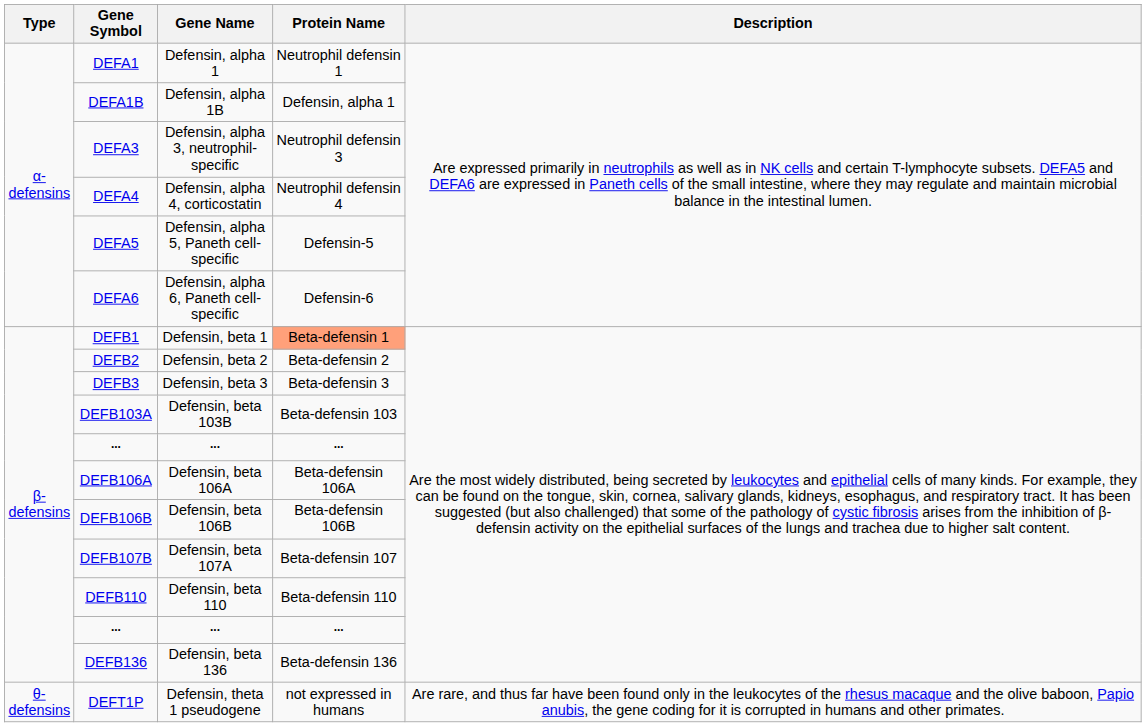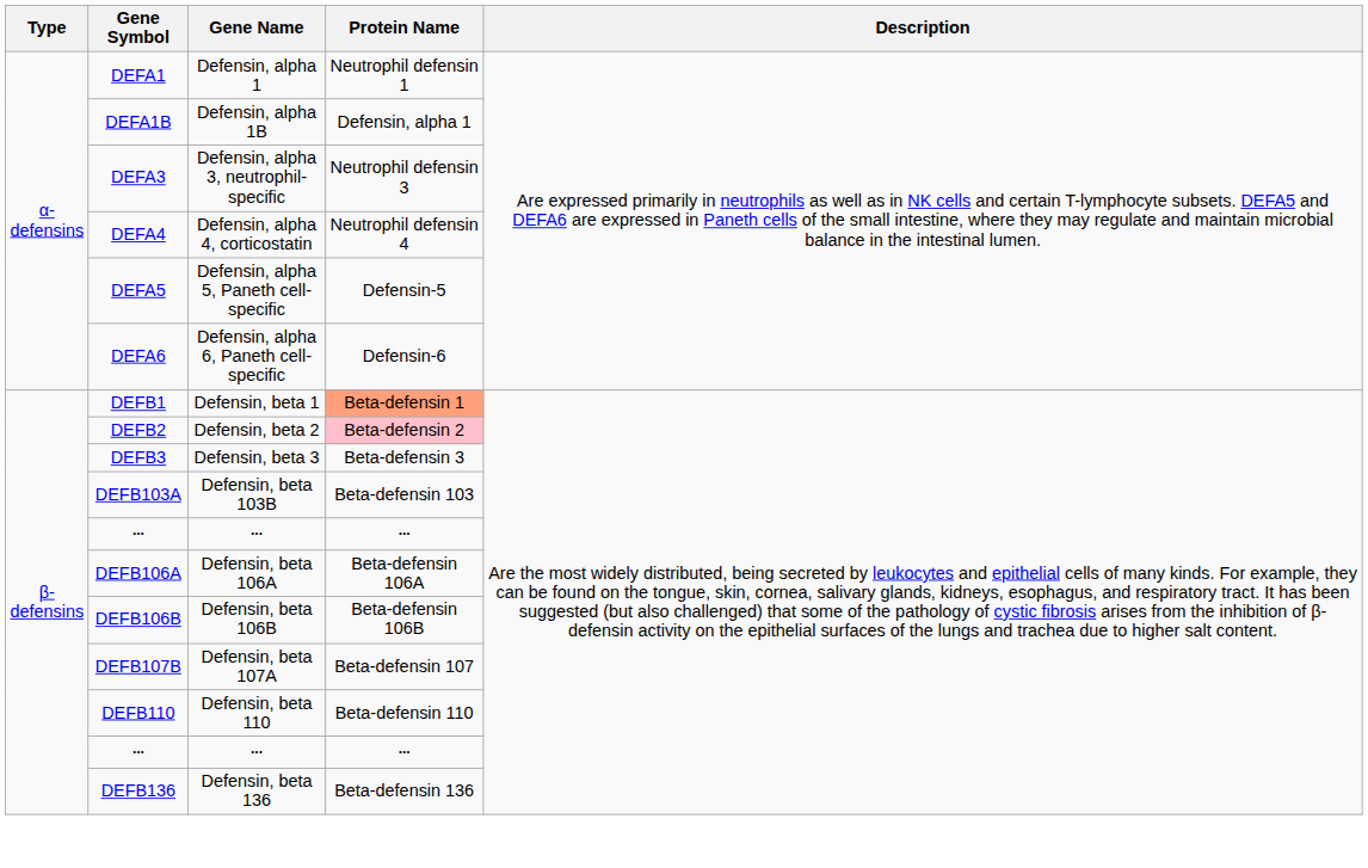 <table class="wikitable sortable mw-collapsible mw-collapsed" style="text-align:center;width:100%;">
 <tr>
 <th style="width:70px">Type</th>
 <th>Gene Symbol</th>
 <th style="width:120px">Gene Name</th>
 <th style="width:140px">Protein Name</th>
 <th>Description</th>
 </tr>
 <tr>
 <td rowspan="6"><a href='#'>α-defensins</a></td>
 <td><a href='#'>DEFA1</a></td>
 <td>Defensin, alpha 1</td>
 <td>Neutrophil defensin 1</td>
 <td rowspan="6">Are expressed primarily in <a href='#'>neutrophils</a> as well as in <a href='#'>NK cells</a> and certain T-lymphocyte subsets. <a href='#'>DEFA5</a> and <a href='#'>DEFA6</a> are expressed in <a href='#'>Paneth cells</a> of the small intestine, where they may regulate and maintain microbial balance in the intestinal lumen.</td>
 </tr>
 <tr>
 <td><a href='#'>DEFA1B</a></td>
 <td>Defensin, alpha 1B</td>
 <td>Defensin, alpha 1</td>
 </tr>
 <tr>
 <td><a href='#'>DEFA3</a></td>
 <td>Defensin, alpha 3, neutrophil-specific</td>
 <td>Neutrophil defensin 3</td>
 </tr>
 <tr>
 <td><a href='#'>DEFA4</a></td>
 <td>Defensin, alpha 4, corticostatin</td>
 <td>Neutrophil defensin 4</td>
 </tr>
 <tr>
 <td><a href='#'>DEFA5</a></td>
 <td>Defensin, alpha 5, Paneth cell-specific</td>
 <td>Defensin-5</td>
 </tr>
 <tr>
 <td><a href='#'>DEFA6</a></td>
 <td>Defensin, alpha 6, Paneth cell-specific</td>
 <td>Defensin-6</td>
 </tr>
 <tr>
 <td rowspan="11"><a href='#'>β-defensins</a></td>
 <td><a href='#'>DEFB1</a></td>
 <td>Defensin, beta 1</td>
 <td style="background: lightsalmon;">Beta-defensin 1</td>
 <td rowspan="11">Are the most widely distributed, being secreted by <a href='#'>leukocytes</a> and <a href='#'>epithelial</a> cells of many kinds. For example, they can be found on the tongue, skin, cornea, salivary glands, kidneys, esophagus, and respiratory tract. It has been suggested (but also challenged)  that some of the pathology of <a href='#'>cystic fibrosis</a> arises from the inhibition of β-defensin activity on the epithelial surfaces of the lungs and trachea due to higher salt content.</td>
 </tr>
 <tr>
 <td><a href='#'>DEFB2</a></td>
 <td>Defensin, beta 2</td>
-<td>Beta-defensin 2</td>
+<td style="background: pink;">Beta-defensin 2</td>
 </tr>
 <tr>
 <td><a href='#'>DEFB3</a></td>
 <td>Defensin, beta 3</td>
 <td>Beta-defensin 3</td>
 </tr>
 <tr>
 <td><a href='#'>DEFB103A</a></td>
 <td>Defensin, beta 103B</td>
 <td>Beta-defensin 103</td>
 </tr>
 <tr>
 <td><sup><strong>...</strong></sup></td>
 <td><sup><strong>...</strong></sup></td>
 <td><sup><strong>...</strong></sup></td>
 </tr>
 <tr>
 <td><a href='#'>DEFB106A</a></td>
 <td>Defensin, beta 106A</td>
 <td>Beta-defensin 106A</td>
 </tr>
 <tr>
 <td><a href='#'>DEFB106B</a></td>
 <td>Defensin, beta 106B</td>
 <td>Beta-defensin 106B</td>
 </tr>
 <tr>
 <td><a href='#'>DEFB107B</a></td>
 <td>Defensin, beta 107A</td>
 <td>Beta-defensin 107</td>
 </tr>
 <tr>
 <td><a href='#'>DEFB110</a></td>
 <td>Defensin, beta 110</td>
 <td>Beta-defensin 110</td>
 </tr>
 <tr>
 <td><sup><strong>...</strong></sup></td>
 <td><sup><strong>...</strong></sup></td>
 <td><sup><strong>...</strong></sup></td>
 </tr>
 <tr>
 <td><a href='#'>DEFB136</a></td>
 <td>Defensin, beta 136</td>
 <td>Beta-defensin 136</td>
 </tr>
-<tr>
-<td><a href='#'>θ-defensins</a></td>
-<td><a href='#'>DEFT1P</a></td>
-<td>Defensin, theta 1 pseudogene</td>
-<td>not expressed in humans</td>
-<td>Are rare, and thus far have been found only in the leukocytes of the <a href='#'>rhesus macaque</a> and the olive baboon, <a href='#'>Papio anubis</a>, the gene coding for it is corrupted in humans and other primates.</td>
-</tr>
 </table>
